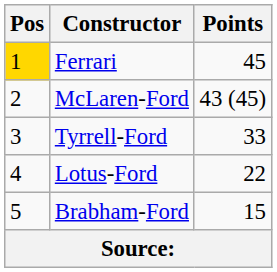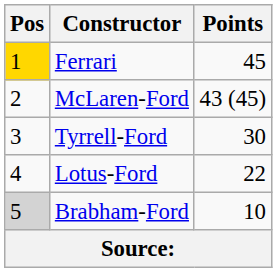 <table class="wikitable" style="font-size: 95%;">
 <tr>
 <th>Pos</th>
 <th>Constructor</th>
 <th>Points</th>
 </tr>
 <tr>
 <td style="background: gold;">1</td>
 <td> <a href='#'>Ferrari</a></td>
 <td align="right">45</td>
 </tr>
 <tr>
 <td>2</td>
 <td> <a href='#'>McLaren</a>-<a href='#'>Ford</a></td>
 <td align="right">43 (45)</td>
 </tr>
 <tr>
 <td>3</td>
 <td> <a href='#'>Tyrrell</a>-<a href='#'>Ford</a></td>
-<td align="right">33</td>
+<td align="right">30</td>
 </tr>
 <tr>
 <td>4</td>
 <td> <a href='#'>Lotus</a>-<a href='#'>Ford</a></td>
 <td align="right">22</td>
 </tr>
 <tr>
-<td>5</td>
+<td style="background: lightgrey;">5</td>
 <td> <a href='#'>Brabham</a>-<a href='#'>Ford</a></td>
-<td align="right">15</td>
+<td align="right">10</td>
 </tr>
 <tr>
 <th colspan=4>Source: </th>
 </tr>
 </table>
